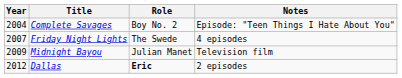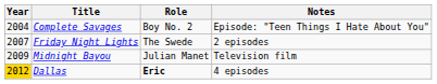 <table class="wikitable sortable">
 <tr>
 <th>Year</th>
 <th>Title</th>
 <th>Role</th>
 <th>Notes</th>
 </tr>
 <tr>
 <td>2004</td>
 <td><em><a href='#'>Complete Savages</a></em></td>
 <td>Boy No. 2</td>
 <td>Episode: "Teen Things I Hate About You"</td>
 </tr>
 <tr>
 <td>2007</td>
 <td><a href='#'><em>Friday Night Lights</em></a></td>
 <td>The Swede</td>
-<td>4 episodes</td>
+<td>2 episodes</td>
 </tr>
 <tr>
 <td>2009</td>
 <td><em><a href='#'>Midnight Bayou</a></em></td>
 <td>Julian Manet</td>
 <td>Television film</td>
 </tr>
 <tr>
-<td>2012</td>
+<td style="background: gold;">2012</td>
 <td><a href='#'><em>Dallas</em></a></td>
 <td><strong>Eric</strong></td>
-<td>2 episodes</td>
+<td>4 episodes</td>
 </tr>
 </table>
